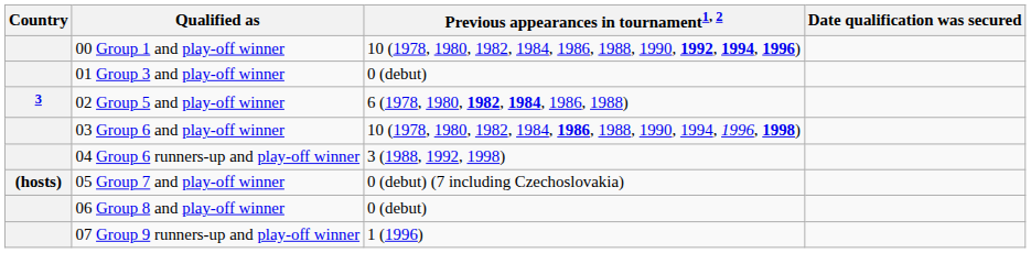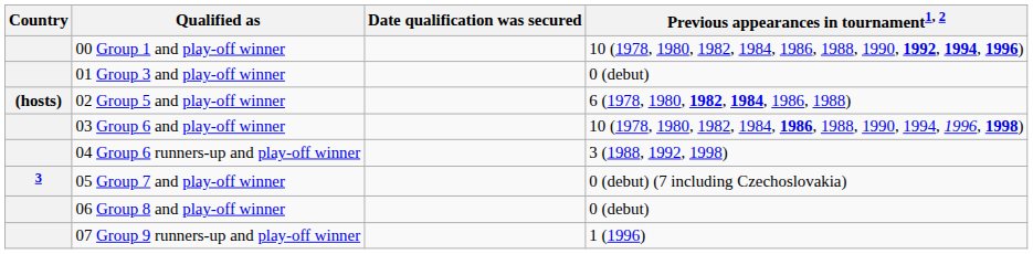 <table class="wikitable sortable plainrowheaders">
 <tr>
 <th scope="col">Country</th>
 <th scope="col">Qualified as</th>
+<th scope="col">Date qualification was secured</th>
 <th scope="col">Previous appearances in tournament<sup><strong><a href='#'>1</a></strong>, <strong><a href='#'>2</a></strong></sup></th>
-<th scope="col">Date qualification was secured</th>
 </tr>
 <tr>
 <th scope="row"></th>
 <td><span>00</span> <a href='#'>Group 1</a> and <a href='#'>play-off winner</a></td>
+<td></td>
 <td>10 (<a href='#'>1978</a>, <a href='#'>1980</a>, <a href='#'>1982</a>, <a href='#'>1984</a>, <a href='#'>1986</a>, <a href='#'>1988</a>, <a href='#'>1990</a>, <strong><a href='#'>1992</a></strong>, <strong><a href='#'>1994</a></strong>, <strong><a href='#'>1996</a></strong>)</td>
-<td></td>
 </tr>
 <tr>
 <th scope="row"></th>
 <td><span>01</span> <a href='#'>Group 3</a> and <a href='#'>play-off winner</a></td>
+<td></td>
 <td>0 (debut)</td>
-<td></td>
 </tr>
 <tr>
-<th scope="row"><sup><a href='#'>3</a></sup></th>
+<th scope="row"> (hosts)</th>
 <td><span>02</span> <a href='#'>Group 5</a> and <a href='#'>play-off winner</a></td>
+<td></td>
 <td>6 (<a href='#'>1978</a>, <a href='#'>1980</a>, <strong><a href='#'>1982</a></strong>, <strong><a href='#'>1984</a></strong>, <a href='#'>1986</a>, <a href='#'>1988</a>)</td>
-<td></td>
 </tr>
 <tr>
 <th scope="row"></th>
 <td><span>03</span> <a href='#'>Group 6</a> and <a href='#'>play-off winner</a></td>
+<td></td>
 <td>10 (<a href='#'>1978</a>, <a href='#'>1980</a>, <a href='#'>1982</a>, <a href='#'>1984</a>, <strong><a href='#'>1986</a></strong>, <a href='#'>1988</a>, <a href='#'>1990</a>, <a href='#'>1994</a>, <em><a href='#'>1996</a></em>, <strong><a href='#'>1998</a></strong>)</td>
-<td></td>
 </tr>
 <tr>
 <th scope="row"></th>
 <td><span>04</span> <a href='#'>Group 6</a> runners-up and <a href='#'>play-off winner</a></td>
+<td></td>
 <td>3 (<a href='#'>1988</a>, <a href='#'>1992</a>, <a href='#'>1998</a>)</td>
-<td></td>
 </tr>
 <tr>
-<th scope="row"> (hosts)</th>
+<th scope="row"><sup><a href='#'>3</a></sup></th>
 <td><span>05</span> <a href='#'>Group 7</a> and <a href='#'>play-off winner</a></td>
+<td></td>
 <td>0 (debut) (7 including Czechoslovakia)</td>
-<td></td>
 </tr>
 <tr>
 <th scope="row"></th>
 <td><span>06</span> <a href='#'>Group 8</a> and <a href='#'>play-off winner</a></td>
+<td></td>
 <td>0 (debut)</td>
-<td></td>
 </tr>
 <tr>
 <th scope="row"></th>
 <td><span>07</span> <a href='#'>Group 9</a> runners-up and <a href='#'>play-off winner</a></td>
+<td></td>
 <td>1 (<a href='#'>1996</a>)</td>
-<td></td>
 </tr>
 </table>
